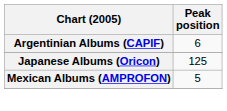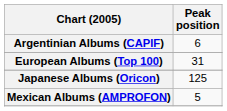 <table class="wikitable sortable plainrowheaders" style="text-align:center">
 <tr>
 <th scope="col">Chart (2005)</th>
 <th scope="col">Peak<br>position</th>
 </tr>
 <tr>
 <th scope="row">Argentinian Albums (<a href='#'>CAPIF</a>)</th>
 <td>6</td>
 </tr>
 <tr>
 </tr>
 <tr>
 </tr>
 <tr>
 </tr>
 <tr>
+</tr>
+<tr>
+<th scope="row">European Albums (<a href='#'>Top 100</a>)</th>
+<td>31</td>
 </tr>
 <tr>
 </tr>
 <tr>
 </tr>
 <tr>
 </tr>
 <tr>
 </tr>
 <tr>
 <th scope="row">Japanese Albums (<a href='#'>Oricon</a>)</th>
 <td>125</td>
 </tr>
 <tr>
 <th scope="row">Mexican Albums (<a href='#'>AMPROFON</a>)</th>
 <td>5</td>
 </tr>
 <tr>
 </tr>
 <tr>
 </tr>
 <tr>
 </tr>
 <tr>
 </tr>
 <tr>
 </tr>
 <tr>
 </tr>
 </table>
